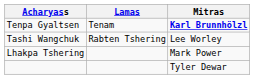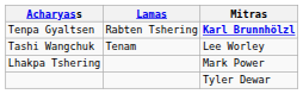 <table class="wikitable" style="margin: 1em auto 1em auto">
 <tr>
 <th><a href='#'>Acharyas</a>s</th>
 <th><a href='#'>Lamas</a></th>
 <th>Mitras</th>
 </tr>
 <tr>
 <td>Tenpa Gyaltsen</td>
-<td>Tenam</td>
+<td>Rabten Tshering</td>
 <td><strong><a href='#'>Karl Brunnhölzl</a></strong></td>
 </tr>
 <tr>
 <td>Tashi Wangchuk</td>
-<td>Rabten Tshering</td>
+<td>Tenam</td>
 <td>Lee Worley</td>
 </tr>
 <tr>
 <td>Lhakpa Tshering</td>
 <td></td>
 <td>Mark Power</td>
 </tr>
 <tr>
 <td></td>
 <td></td>
 <td>Tyler Dewar</td>
 </tr>
 </table>
